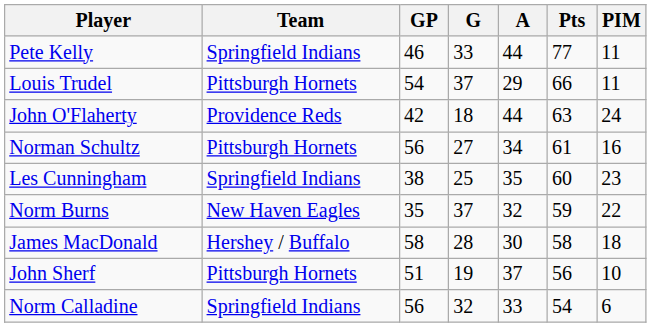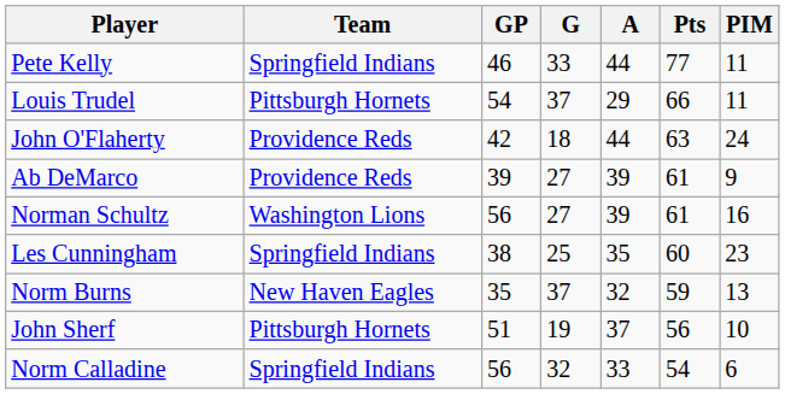 <table class="wikitable">
 <tr>
 <th bgcolor="#DDDDFF" width="30%">Player</th>
 <th bgcolor="#DDDDFF" width="30%">Team</th>
 <th bgcolor="#DDDDFF" width="7.5%">GP</th>
 <th bgcolor="#DDDDFF" width="7.5%">G</th>
 <th bgcolor="#DDDDFF" width="7.5%">A</th>
 <th bgcolor="#DDDDFF" width="7.5%">Pts</th>
 <th bgcolor="#DDDDFF" width="7.5%">PIM</th>
 </tr>
 <tr>
 <td><a href='#'>Pete Kelly</a></td>
 <td><a href='#'>Springfield Indians</a></td>
 <td>46</td>
 <td>33</td>
 <td>44</td>
 <td>77</td>
 <td>11</td>
 </tr>
 <tr>
 <td><a href='#'>Louis Trudel</a></td>
 <td><a href='#'>Pittsburgh Hornets</a></td>
 <td>54</td>
 <td>37</td>
 <td>29</td>
 <td>66</td>
 <td>11</td>
 </tr>
 <tr>
 <td><a href='#'>John O'Flaherty</a></td>
 <td><a href='#'>Providence Reds</a></td>
 <td>42</td>
 <td>18</td>
 <td>44</td>
 <td>63</td>
 <td>24</td>
 </tr>
 <tr>
+<td><a href='#'>Ab DeMarco</a></td>
+<td><a href='#'>Providence Reds</a></td>
+<td>39</td>
+<td>27</td>
+<td>39</td>
+<td>61</td>
+<td>9</td>
+</tr>
+<tr>
 <td><a href='#'>Norman Schultz</a></td>
-<td><a href='#'>Pittsburgh Hornets</a></td>
+<td><a href='#'>Washington Lions</a></td>
 <td>56</td>
 <td>27</td>
-<td>34</td>
+<td>39</td>
 <td>61</td>
 <td>16</td>
 </tr>
 <tr>
 <td><a href='#'>Les Cunningham</a></td>
 <td><a href='#'>Springfield Indians</a></td>
 <td>38</td>
 <td>25</td>
 <td>35</td>
 <td>60</td>
 <td>23</td>
 </tr>
 <tr>
 <td><a href='#'>Norm Burns</a></td>
 <td><a href='#'>New Haven Eagles</a></td>
 <td>35</td>
 <td>37</td>
 <td>32</td>
 <td>59</td>
-<td>22</td>
-</tr>
-<tr>
-<td><a href='#'>James MacDonald</a></td>
-<td><a href='#'>Hershey</a> / <a href='#'>Buffalo</a></td>
-<td>58</td>
-<td>28</td>
-<td>30</td>
-<td>58</td>
-<td>18</td>
+<td>13</td>
 </tr>
 <tr>
 <td><a href='#'>John Sherf</a></td>
 <td><a href='#'>Pittsburgh Hornets</a></td>
 <td>51</td>
 <td>19</td>
 <td>37</td>
 <td>56</td>
 <td>10</td>
 </tr>
 <tr>
 <td><a href='#'>Norm Calladine</a></td>
 <td><a href='#'>Springfield Indians</a></td>
 <td>56</td>
 <td>32</td>
 <td>33</td>
 <td>54</td>
 <td>6</td>
 </tr>
 </table>
